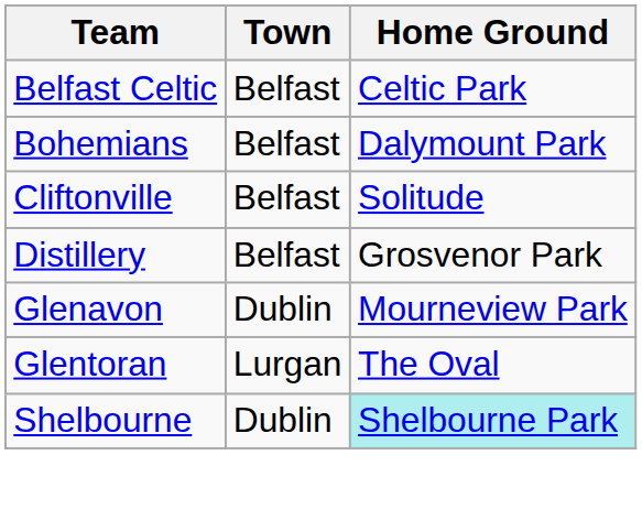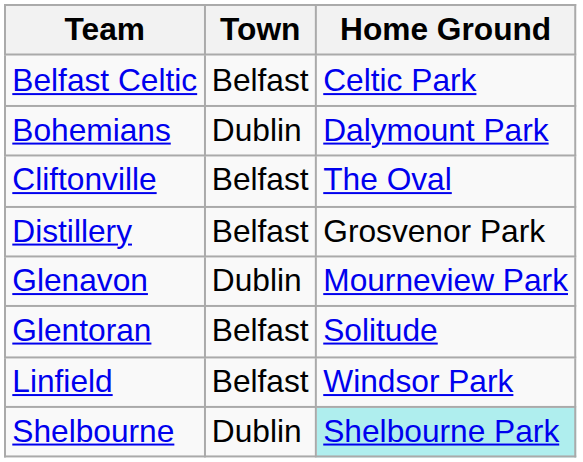 <table class="wikitable sortable">
 <tr>
 <th>Team</th>
 <th>Town</th>
 <th>Home Ground</th>
 </tr>
 <tr>
 <td><a href='#'>Belfast Celtic</a></td>
 <td>Belfast</td>
 <td><a href='#'>Celtic Park</a></td>
 </tr>
 <tr>
 <td><a href='#'>Bohemians</a></td>
-<td>Belfast</td>
+<td>Dublin</td>
 <td><a href='#'>Dalymount Park</a></td>
 </tr>
 <tr>
 <td><a href='#'>Cliftonville</a></td>
 <td>Belfast</td>
-<td><a href='#'>Solitude</a></td>
+<td><a href='#'>The Oval</a></td>
 </tr>
 <tr>
 <td><a href='#'>Distillery</a></td>
 <td>Belfast</td>
 <td>Grosvenor Park</td>
 </tr>
 <tr>
 <td><a href='#'>Glenavon</a></td>
 <td>Dublin</td>
 <td><a href='#'>Mourneview Park</a></td>
 </tr>
 <tr>
 <td><a href='#'>Glentoran</a></td>
-<td>Lurgan</td>
-<td><a href='#'>The Oval</a></td>
+<td>Belfast</td>
+<td><a href='#'>Solitude</a></td>
+</tr>
+<tr>
+<td><a href='#'>Linfield</a></td>
+<td>Belfast</td>
+<td><a href='#'>Windsor Park</a></td>
 </tr>
 <tr>
 <td><a href='#'>Shelbourne</a></td>
 <td>Dublin</td>
 <td style="background: paleturquoise;"><a href='#'>Shelbourne Park</a></td>
 </tr>
 </table>
